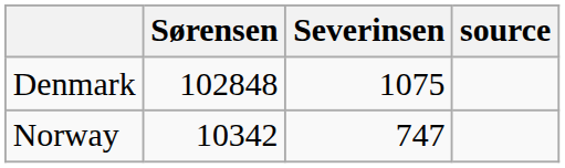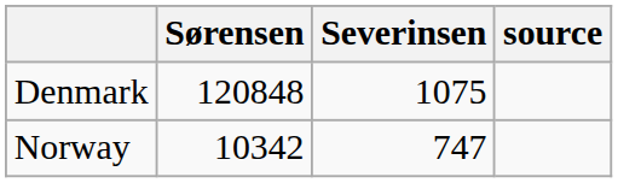 <table class="wikitable">
 <tr>
 <th></th>
 <th>Sørensen</th>
 <th>Severinsen</th>
 <th>source</th>
 </tr>
 <tr>
 <td>Denmark</td>
-<td align="right">102848</td>
+<td align="right">120848</td>
 <td align="right">1075</td>
 <td></td>
 </tr>
 <tr>
 <td>Norway</td>
 <td align="right">10342</td>
 <td align="right">747</td>
 <td></td>
 </tr>
 </table>
